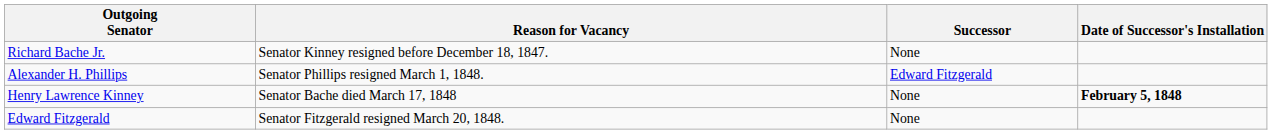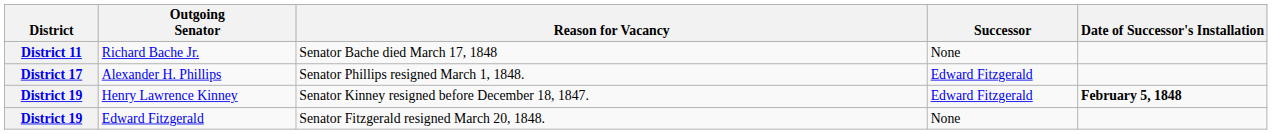 <table class="wikitable">
 <tr bgcolor="#cccccc" align="center" valign="bottom">
+<th>District</th>
 <th>Outgoing<br>Senator</th>
 <th width="50%">Reason for Vacancy</th>
 <th>Successor</th>
 <th width="15%">Date of Successor's Installation</th>
 </tr>
 <tr>
+<th><a href='#'>District 11</a></th>
 <td><a href='#'>Richard Bache Jr.</a></td>
-<td>Senator Kinney resigned before December 18, 1847.</td>
+<td>Senator Bache died March 17, 1848</td>
 <td>None</td>
 <td></td>
 </tr>
 <tr>
+<th><a href='#'>District 17</a></th>
 <td><a href='#'>Alexander H. Phillips</a></td>
 <td>Senator Phillips resigned March 1, 1848.</td>
 <td><a href='#'>Edward Fitzgerald</a></td>
 <td></td>
 </tr>
 <tr>
+<th><a href='#'>District 19</a></th>
 <td><a href='#'>Henry Lawrence Kinney</a></td>
-<td>Senator Bache died March 17, 1848</td>
-<td>None</td>
+<td>Senator Kinney resigned before December 18, 1847.</td>
+<td><a href='#'>Edward Fitzgerald</a></td>
 <td><strong>February 5, 1848</strong></td>
 </tr>
 <tr>
+<th><a href='#'>District 19</a></th>
 <td><a href='#'>Edward Fitzgerald</a></td>
 <td>Senator Fitzgerald resigned March 20, 1848.</td>
 <td>None</td>
 <td></td>
 </tr>
 </table>
